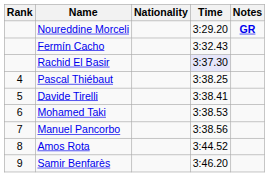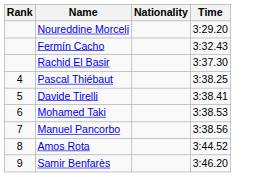 <table class="wikitable sortable" style="text-align:center">
 <tr>
 <th>Rank</th>
 <th>Name</th>
 <th>Nationality</th>
 <th>Time</th>
-<th>Notes</th>
 </tr>
 <tr>
 <td></td>
 <td align=left><a href='#'>Noureddine Morceli</a></td>
 <td align=left></td>
 <td>3:29.20</td>
-<td><strong><a href='#'>GR</a></strong></td>
 </tr>
 <tr>
 <td></td>
 <td align=left><a href='#'>Fermín Cacho</a></td>
 <td align=left></td>
 <td>3:32.43</td>
-<td></td>
 </tr>
 <tr>
 <td></td>
 <td align=left><a href='#'>Rachid El Basir</a></td>
 <td align=left></td>
-<td style="background: lavender;">3:37.30</td>
-<td></td>
+<td>3:37.30</td>
 </tr>
 <tr>
 <td>4</td>
 <td align=left><a href='#'>Pascal Thiébaut</a></td>
 <td align=left></td>
 <td>3:38.25</td>
-<td></td>
 </tr>
 <tr>
 <td>5</td>
 <td align=left><a href='#'>Davide Tirelli</a></td>
 <td align=left></td>
 <td>3:38.41</td>
-<td></td>
 </tr>
 <tr>
 <td>6</td>
 <td align=left><a href='#'>Mohamed Taki</a></td>
 <td align=left></td>
 <td>3:38.53</td>
-<td></td>
 </tr>
 <tr>
 <td>7</td>
 <td align=left><a href='#'>Manuel Pancorbo</a></td>
 <td align=left></td>
 <td>3:38.56</td>
-<td></td>
 </tr>
 <tr>
 <td>8</td>
 <td align=left><a href='#'>Amos Rota</a></td>
 <td align=left></td>
 <td>3:44.52</td>
-<td></td>
 </tr>
 <tr>
 <td>9</td>
 <td align=left><a href='#'>Samir Benfarès</a></td>
 <td align=left></td>
 <td>3:46.20</td>
-<td></td>
 </tr>
 </table>
